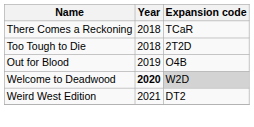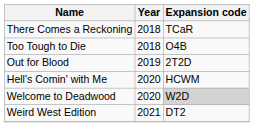 <table class="wikitable">
 <tr>
 <th>Name</th>
 <th>Year</th>
 <th>Expansion code</th>
 </tr>
 <tr>
 <td>There Comes a Reckoning</td>
 <td>2018</td>
 <td>TCaR</td>
 </tr>
 <tr>
 <td>Too Tough to Die</td>
 <td>2018</td>
-<td>2T2D</td>
+<td>O4B</td>
 </tr>
 <tr>
 <td>Out for Blood</td>
 <td>2019</td>
-<td>O4B</td>
+<td>2T2D</td>
+</tr>
+<tr>
+<td>Hell's Comin' with Me</td>
+<td>2020</td>
+<td>HCWM</td>
 </tr>
 <tr>
 <td>Welcome to Deadwood</td>
-<td><strong>2020</strong></td>
+<td>2020</td>
 <td style="background: lightgrey;">W2D</td>
 </tr>
 <tr>
 <td>Weird West Edition</td>
 <td>2021</td>
 <td>DT2</td>
 </tr>
 <tr>
 </tr>
 </table>
